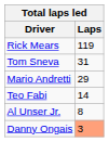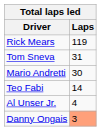 <table class="wikitable">
 <tr>
 <th colspan=2>Total laps led</th>
 </tr>
 <tr>
 <th>Driver</th>
 <th>Laps</th>
 </tr>
 <tr>
 <td><a href='#'>Rick Mears</a></td>
 <td>119</td>
 </tr>
 <tr>
 <td><a href='#'>Tom Sneva</a></td>
 <td>31</td>
 </tr>
 <tr>
 <td><a href='#'>Mario Andretti</a></td>
-<td>29</td>
+<td>30</td>
 </tr>
 <tr>
 <td><a href='#'>Teo Fabi</a></td>
 <td>14</td>
 </tr>
 <tr>
 <td><a href='#'>Al Unser Jr.</a></td>
-<td>8</td>
+<td>4</td>
 </tr>
 <tr>
 <td><a href='#'>Danny Ongais</a></td>
 <td style="background: lightsalmon;">3</td>
 </tr>
 </table>
